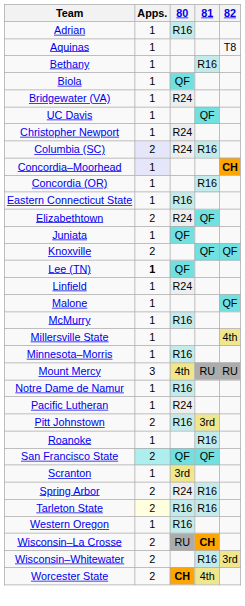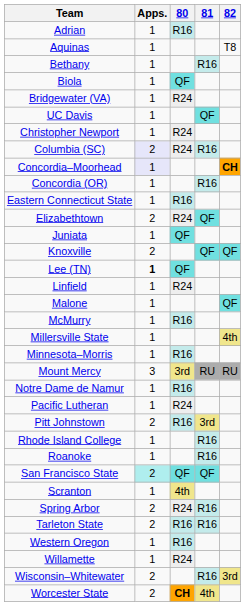 <table class="wikitable sortable" style="font-size:90%; text-align: center;">
 <tr>
 <th>Team</th>
 <th>Apps.</th>
 <th><a href='#'>80</a></th>
 <th><a href='#'>81</a></th>
 <th><a href='#'>82</a></th>
 </tr>
 <tr>
 <td><a href='#'>Adrian</a></td>
 <td>1</td>
 <td style="background:#C4EBEB">R16</td>
 <td></td>
 <td></td>
 </tr>
 <tr>
 <td><a href='#'>Aquinas</a></td>
 <td>1</td>
 <td></td>
 <td></td>
 <td>T8</td>
 </tr>
 <tr>
 <td><a href='#'>Bethany</a></td>
 <td>1</td>
 <td></td>
 <td style="background:#C4EBEB">R16</td>
 <td></td>
 </tr>
 <tr>
 <td><a href='#'>Biola</a></td>
 <td>1</td>
 <td style="background:#70E0E0">QF</td>
 <td></td>
 <td></td>
 </tr>
 <tr>
 <td><a href='#'>Bridgewater (VA)</a></td>
 <td>1</td>
 <td style="background:#EEEEEE">R24</td>
 <td></td>
 <td></td>
 </tr>
 <tr>
 <td><a href='#'>UC Davis</a></td>
 <td>1</td>
 <td></td>
 <td style="background:#70E0E0">QF</td>
 <td></td>
 </tr>
 <tr>
 <td><a href='#'>Christopher Newport</a></td>
 <td>1</td>
 <td style="background:#EEEEEE">R24</td>
 <td></td>
 <td></td>
 </tr>
 <tr>
 <td><a href='#'>Columbia (SC)</a></td>
 <td style="background: lavender;">2</td>
 <td style="background:#EEEEEE">R24</td>
 <td style="background:#C4EBEB">R16</td>
 <td></td>
 </tr>
 <tr>
 <td><a href='#'>Concordia–Moorhead</a></td>
 <td style="background: lavender;">1</td>
 <td></td>
 <td></td>
 <td style="background:#FFA500"><strong>CH</strong></td>
 </tr>
 <tr>
 <td><a href='#'>Concordia (OR)</a></td>
 <td>1</td>
 <td></td>
 <td style="background:#C4EBEB">R16</td>
 <td></td>
 </tr>
 <tr>
 <td><a href='#'>Eastern Connecticut State</a></td>
 <td>1</td>
 <td style="background:#C4EBEB">R16</td>
 <td></td>
 <td></td>
 </tr>
 <tr>
 <td><a href='#'>Elizabethtown</a></td>
 <td>2</td>
 <td style="background:#EEEEEE">R24</td>
 <td style="background:#70E0E0">QF</td>
 <td></td>
 </tr>
 <tr>
 <td><a href='#'>Juniata</a></td>
 <td>1</td>
 <td style="background:#70E0E0">QF</td>
 <td></td>
 <td></td>
 </tr>
 <tr>
 <td><a href='#'>Knoxville</a></td>
 <td>2</td>
 <td></td>
 <td style="background:#70E0E0">QF</td>
 <td style="background:#70E0E0">QF</td>
 </tr>
 <tr>
 <td><a href='#'>Lee (TN)</a></td>
 <td><strong>1</strong></td>
 <td style="background:#70E0E0">QF</td>
 <td></td>
 <td></td>
 </tr>
 <tr>
 <td><a href='#'>Linfield</a></td>
 <td>1</td>
 <td style="background:#EEEEEE">R24</td>
 <td></td>
 <td></td>
 </tr>
 <tr>
 <td><a href='#'>Malone</a></td>
 <td>1</td>
 <td></td>
 <td></td>
 <td style="background:#70E0E0">QF</td>
 </tr>
 <tr>
 <td><a href='#'>McMurry</a></td>
 <td>1</td>
 <td style="background:#C4EBEB">R16</td>
 <td></td>
 <td></td>
 </tr>
 <tr>
 <td><a href='#'>Millersville State</a></td>
 <td>1</td>
 <td></td>
 <td></td>
 <td style="background:#F0E68C">4th</td>
 </tr>
 <tr>
 <td><a href='#'>Minnesota–Morris</a></td>
 <td>1</td>
 <td style="background:#C4EBEB">R16</td>
 <td></td>
 </tr>
 <tr>
 <td><a href='#'>Mount Mercy</a></td>
 <td>3</td>
-<td style="background:#F0E68C">4th</td>
+<td style="background:#F0E68C">3rd</td>
 <td style="background:#ACACAC">RU</td>
 <td style="background:#ACACAC">RU</td>
 </tr>
 <tr>
 <td><a href='#'>Notre Dame de Namur</a></td>
 <td>1</td>
 <td style="background:#C4EBEB">R16</td>
 <td></td>
 <td></td>
 </tr>
 <tr>
 <td><a href='#'>Pacific Lutheran</a></td>
 <td>1</td>
 <td style="background:#EEEEEE">R24</td>
 <td></td>
 <td></td>
 </tr>
 <tr>
 <td><a href='#'>Pitt Johnstown</a></td>
 <td>2</td>
 <td style="background:#C4EBEB">R16</td>
 <td style="background:#F0E68C">3rd</td>
 <td></td>
 </tr>
 <tr>
+<td><a href='#'>Rhode Island College</a></td>
+<td>1</td>
+<td></td>
+<td style="background:#C4EBEB">R16</td>
+<td></td>
+</tr>
+<tr>
 <td><a href='#'>Roanoke</a></td>
 <td>1</td>
 <td></td>
 <td style="background:#C4EBEB">R16</td>
 <td></td>
 </tr>
 <tr>
 <td><a href='#'>San Francisco State</a></td>
 <td style="background: paleturquoise;">2</td>
 <td style="background:#70E0E0">QF</td>
 <td style="background:#70E0E0">QF</td>
 <td></td>
 </tr>
 <tr>
 <td><a href='#'>Scranton</a></td>
 <td>1</td>
-<td style="background:#F0E68C">3rd</td>
+<td style="background:#F0E68C">4th</td>
 <td></td>
 <td></td>
 </tr>
 <tr>
 <td><a href='#'>Spring Arbor</a></td>
 <td>2</td>
 <td style="background:#EEEEEE">R24</td>
 <td style="background:#C4EBEB">R16</td>
 <td></td>
 </tr>
 <tr>
 <td><a href='#'>Tarleton State</a></td>
-<td style="background: lightyellow;">2</td>
+<td>2</td>
 <td style="background:#C4EBEB">R16</td>
 <td style="background:#C4EBEB">R16</td>
 <td></td>
 </tr>
 <tr>
 <td><a href='#'>Western Oregon</a></td>
 <td>1</td>
 <td style="background:#C4EBEB">R16</td>
 <td></td>
 <td></td>
 </tr>
 <tr>
-<td><a href='#'>Wisconsin–La Crosse</a></td>
-<td>2</td>
-<td style="background:#ACACAC">RU</td>
-<td style="background:#FFA500"><strong>CH</strong></td>
+<td><a href='#'>Willamette</a></td>
+<td>1</td>
+<td style="background:#EEEEEE">R24</td>
+<td></td>
 <td></td>
 </tr>
 <tr>
 <td><a href='#'>Wisconsin–Whitewater</a></td>
 <td>2</td>
 <td></td>
 <td style="background:#C4EBEB">R16</td>
 <td style="background:#F0E68C">3rd</td>
 </tr>
 <tr>
 <td><a href='#'>Worcester State</a></td>
 <td>2</td>
 <td style="background:#FFA500"><strong>CH</strong></td>
 <td style="background:#F0E68C">4th</td>
 <td></td>
 </tr>
 </table>
